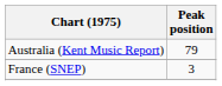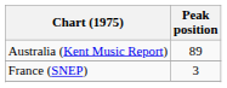 <table class="wikitable sortable">
 <tr>
 <th>Chart (1975)</th>
 <th>Peak<br> position</th>
 </tr>
 <tr>
 <td>Australia (<a href='#'>Kent Music Report</a>)</td>
-<td align="center">79</td>
+<td align="center">89</td>
 </tr>
 <tr>
 </tr>
 <tr>
 </tr>
 <tr>
 </tr>
 <tr>
 <td>France (<a href='#'>SNEP</a>)</td>
 <td align="center">3</td>
 </tr>
 <tr>
 </tr>
 <tr>
 </tr>
 <tr>
 </tr>
 <tr>
 </tr>
 <tr>
 </tr>
 </table>
